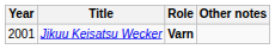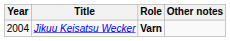 <table class="wikitable">
 <tr>
 <th>Year</th>
 <th>Title</th>
 <th>Role</th>
 <th>Other notes</th>
 </tr>
 <tr>
-<td>2001</td>
+<td>2004</td>
 <td><em><a href='#'>Jikuu Keisatsu Wecker</a></em></td>
 <td><strong>Varn</strong></td>
 <td></td>
 </tr>
 </table>
